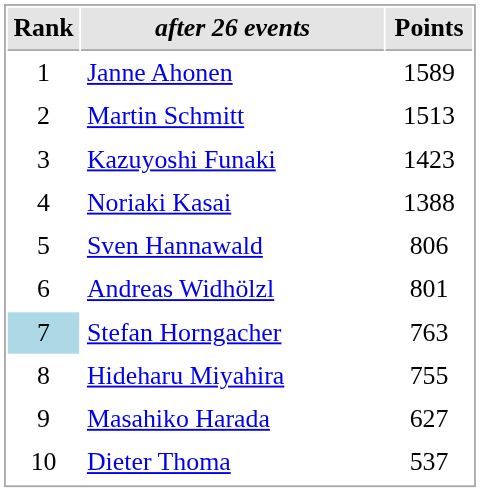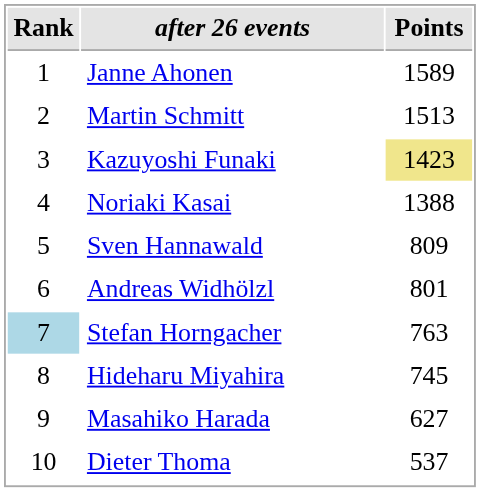 <table cellspacing="1" cellpadding="3" style="border:1px solid #AAAAAA;font-size:86%">
 <tr bgcolor="#E4E4E4">
 <th style="border-bottom:1px solid #AAAAAA" width=10>Rank</th>
 <th style="border-bottom:1px solid #AAAAAA" width=155><em>after 26 events</em></th>
 <th style="border-bottom:1px solid #AAAAAA" width=40>Points</th>
 </tr>
 <tr>
 <td align=center>1</td>
 <td> <a href='#'>Janne Ahonen</a></td>
 <td align=center>1589</td>
 </tr>
 <tr>
 <td align=center>2</td>
 <td> <a href='#'>Martin Schmitt</a></td>
 <td align=center>1513</td>
 </tr>
 <tr>
 <td align=center>3</td>
 <td> <a href='#'>Kazuyoshi Funaki</a></td>
-<td align=center>1423</td>
+<td align=center style="background: khaki;">1423</td>
 </tr>
 <tr>
 <td align=center>4</td>
 <td> <a href='#'>Noriaki Kasai</a></td>
 <td align=center>1388</td>
 </tr>
 <tr>
 <td align=center>5</td>
 <td> <a href='#'>Sven Hannawald</a></td>
-<td align=center>806</td>
+<td align=center>809</td>
 </tr>
 <tr>
 <td align=center>6</td>
 <td> <a href='#'>Andreas Widhölzl</a></td>
 <td align=center>801</td>
 </tr>
 <tr>
 <td align=center style="background: lightblue;">7</td>
 <td> <a href='#'>Stefan Horngacher</a></td>
 <td align=center>763</td>
 </tr>
 <tr>
 <td align=center>8</td>
 <td> <a href='#'>Hideharu Miyahira</a></td>
-<td align=center>755</td>
+<td align=center>745</td>
 </tr>
 <tr>
 <td align=center>9</td>
 <td> <a href='#'>Masahiko Harada</a></td>
 <td align=center>627</td>
 </tr>
 <tr>
 <td align=center>10</td>
 <td> <a href='#'>Dieter Thoma</a></td>
 <td align=center>537</td>
 </tr>
 </table>
